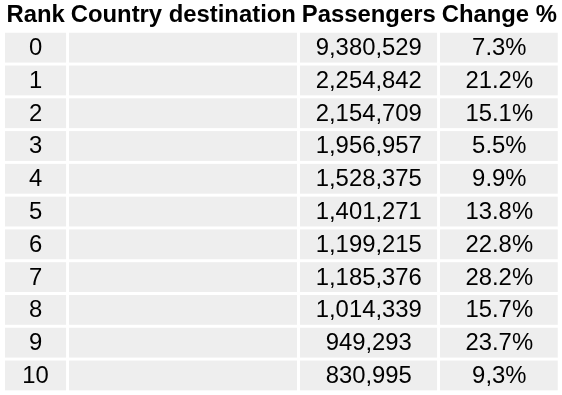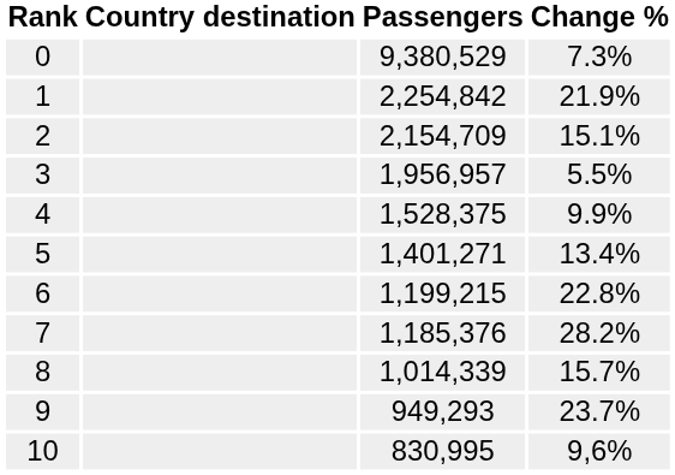 <table class="toccolours sortable" style="text-align:center;">
 <tr>
 <th>Rank</th>
 <th>Country destination</th>
 <th>Passengers</th>
 <th data-sort-type="number">Change %</th>
 </tr>
 <tr style="background:#eee;">
 <td>0</td>
 <td align=left></td>
 <td>9,380,529</td>
 <td>7.3%</td>
 </tr>
 <tr style="background:#eee;">
 <td>1</td>
 <td align=left></td>
 <td>2,254,842</td>
-<td>21.2%</td>
+<td>21.9%</td>
 </tr>
 <tr style="background:#eee;">
 <td>2</td>
 <td align=left></td>
 <td>2,154,709</td>
 <td>15.1%</td>
 </tr>
 <tr style="background:#eee;">
 <td>3</td>
 <td align=left></td>
 <td>1,956,957</td>
 <td>5.5%</td>
 </tr>
 <tr style="background:#eee;">
 <td>4</td>
 <td align=left></td>
 <td>1,528,375</td>
 <td>9.9%</td>
 </tr>
 <tr style="background:#eee;">
 <td>5</td>
 <td align=left></td>
 <td>1,401,271</td>
-<td>13.8%</td>
+<td>13.4%</td>
 </tr>
 <tr style="background:#eee;">
 <td>6</td>
 <td align=left></td>
 <td>1,199,215</td>
 <td>22.8%</td>
 </tr>
 <tr style="background:#eee;">
 <td>7</td>
 <td align=left></td>
 <td>1,185,376</td>
 <td>28.2%</td>
 </tr>
 <tr style="background:#eee;">
 <td>8</td>
 <td align=left></td>
 <td>1,014,339</td>
 <td>15.7%</td>
 </tr>
 <tr style="background:#eee;">
 <td>9</td>
 <td align=left></td>
 <td>949,293</td>
 <td>23.7%</td>
 </tr>
 <tr style="background:#eee;">
 <td>10</td>
 <td align=left></td>
 <td>830,995</td>
-<td>9,3%</td>
+<td>9,6%</td>
 </tr>
 <tr style="background:#eee;">
 </tr>
 </table>
